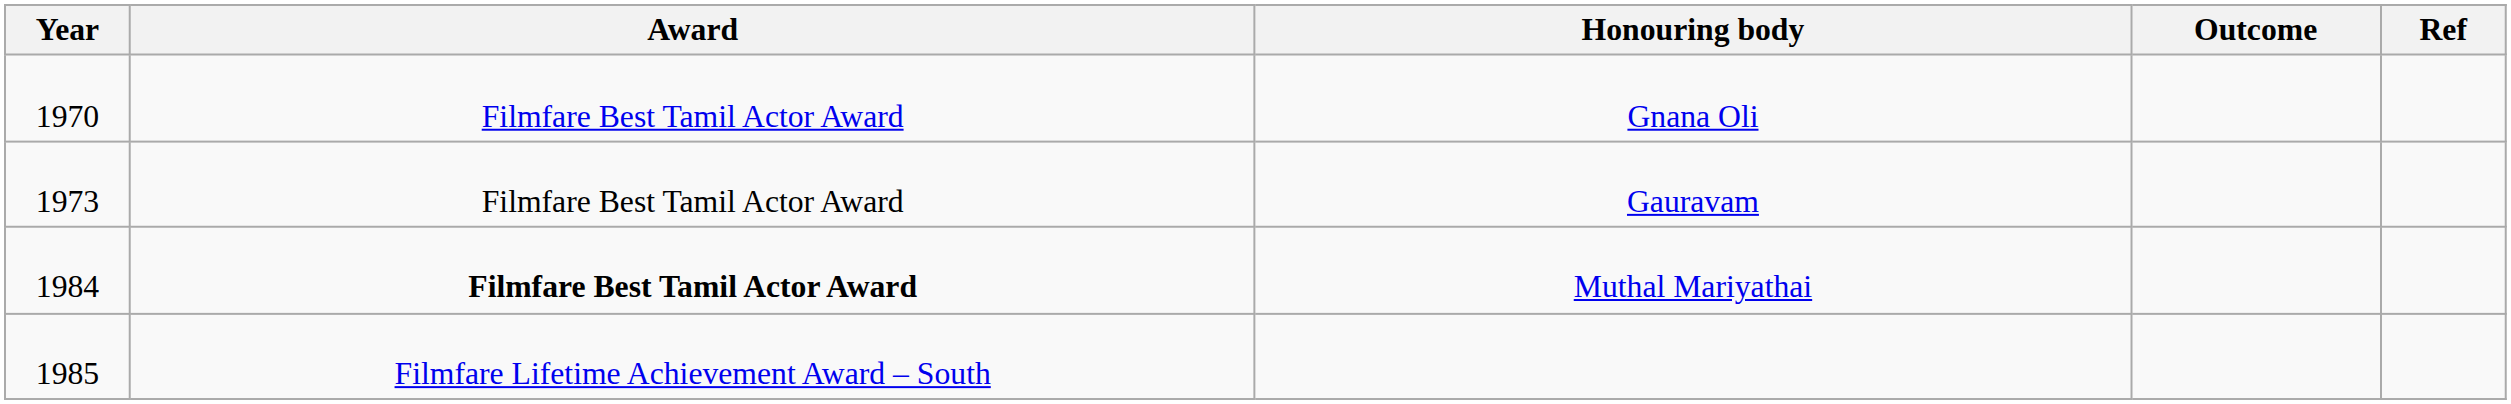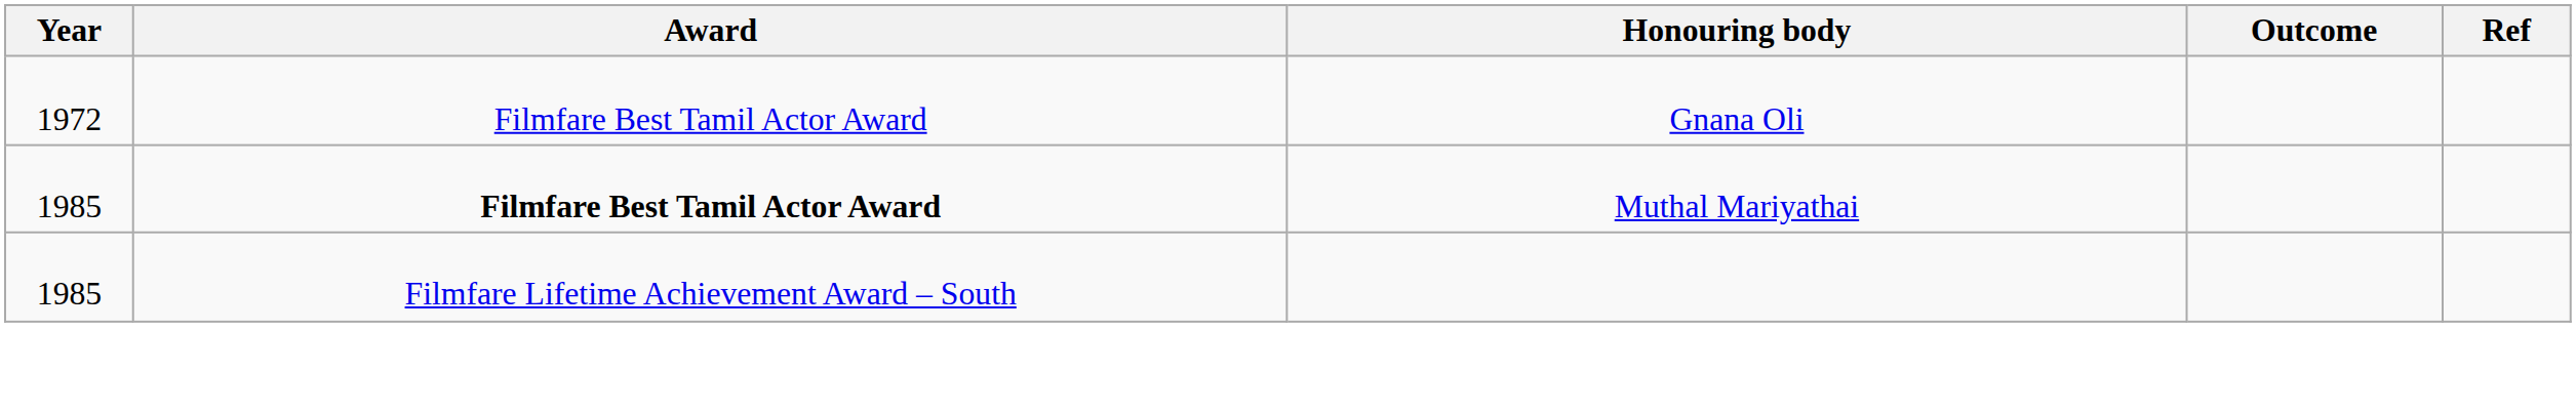 <table class="wikitable sortable" style="width:100%;">
 <tr>
 <th width="5%">Year</th>
 <th style="width:45%;">Award</th>
 <th style="width:35%;">Honouring body</th>
 <th style="width:10%;">Outcome</th>
 <th style="width:5%;">Ref</th>
 </tr>
 <tr>
-<td style="text-align:center;"><br>1970</td>
+<td style="text-align:center;"><br>1972</td>
 <td style="text-align:center;"><br><a href='#'>Filmfare Best Tamil Actor Award</a></td>
 <td style="text-align:center;"><br><a href='#'>Gnana Oli</a></td>
 <td></td>
 <td></td>
 </tr>
 <tr>
-<td style="text-align:center;"><br>1973</td>
-<td style="text-align:center;"><br>Filmfare Best Tamil Actor Award</td>
-<td style="text-align:center;"><br><a href='#'>Gauravam</a></td>
-<td></td>
-<td><em></em></td>
-</tr>
-<tr>
-<td style="text-align:center;"><br>1984</td>
+<td style="text-align:center;"><br>1985</td>
 <td style="text-align:center;"><strong><br>Filmfare Best Tamil Actor Award</strong></td>
 <td style="text-align:center;"><br><a href='#'>Muthal Mariyathai</a></td>
 <td></td>
 <td><em></em></td>
 </tr>
 <tr>
 <td style="text-align:center;"><br>1985</td>
 <td style="text-align:center;"><br><a href='#'>Filmfare Lifetime Achievement Award – South</a></td>
 <td></td>
 <td></td>
 <td></td>
 </tr>
 </table>
